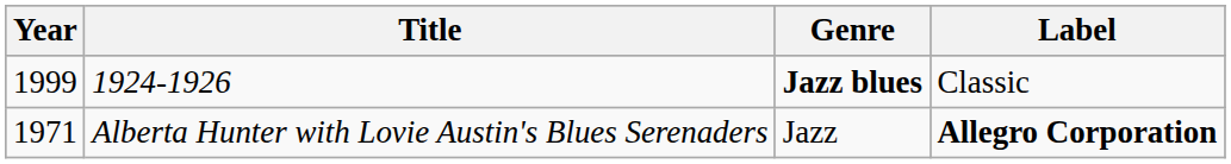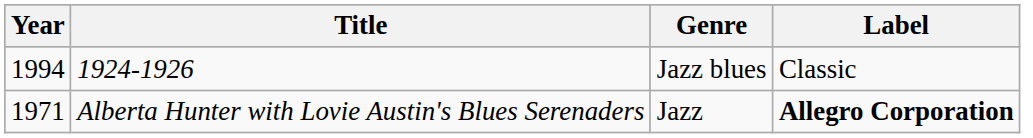 <table class="wikitable">
 <tr>
 <th>Year</th>
 <th>Title</th>
 <th>Genre</th>
 <th>Label</th>
 </tr>
 <tr>
-<td>1999</td>
+<td>1994</td>
 <td><em>1924-1926</em></td>
-<td><strong>Jazz blues</strong></td>
+<td>Jazz blues</td>
 <td>Classic</td>
 </tr>
 <tr>
 <td>1971</td>
 <td><em>Alberta Hunter with Lovie Austin's Blues Serenaders</em></td>
 <td>Jazz</td>
 <td><strong>Allegro Corporation</strong></td>
 </tr>
 </table>
